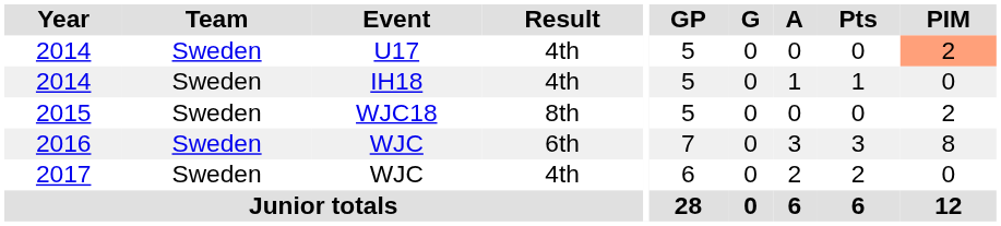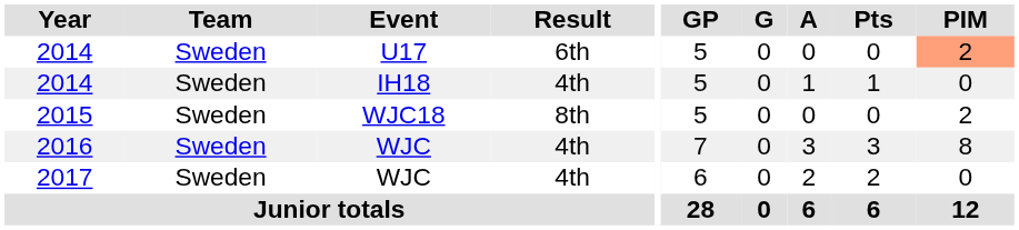 <table border="0" cellpadding="1" cellspacing="0" ID="Table3" style="text-align:center; width:40em">
 <tr ALIGN="center" bgcolor="#e0e0e0">
 <th>Year</th>
 <th>Team</th>
 <th>Event</th>
 <th>Result</th>
 <th rowspan="99" bgcolor="#ffffff"></th>
 <th>GP</th>
 <th>G</th>
 <th>A</th>
 <th>Pts</th>
 <th>PIM</th>
 </tr>
 <tr>
 <td><a href='#'>2014</a></td>
 <td><a href='#'>Sweden</a></td>
 <td><a href='#'>U17</a></td>
-<td>4th</td>
+<td>6th</td>
 <td>5</td>
 <td>0</td>
 <td>0</td>
 <td>0</td>
 <td style="background: lightsalmon;">2</td>
 </tr>
 <tr bgcolor="#f0f0f0">
 <td><a href='#'>2014</a></td>
 <td>Sweden</td>
 <td><a href='#'>IH18</a></td>
 <td>4th</td>
 <td>5</td>
 <td>0</td>
 <td>1</td>
 <td>1</td>
 <td>0</td>
 </tr>
 <tr>
 <td><a href='#'>2015</a></td>
 <td>Sweden</td>
 <td><a href='#'>WJC18</a></td>
 <td>8th</td>
 <td>5</td>
 <td>0</td>
 <td>0</td>
 <td>0</td>
 <td>2</td>
 </tr>
 <tr bgcolor="#f0f0f0">
 <td><a href='#'>2016</a></td>
 <td><a href='#'>Sweden</a></td>
 <td><a href='#'>WJC</a></td>
-<td>6th</td>
+<td>4th</td>
 <td>7</td>
 <td>0</td>
 <td>3</td>
 <td>3</td>
 <td>8</td>
 </tr>
 <tr>
 <td><a href='#'>2017</a></td>
 <td>Sweden</td>
 <td>WJC</td>
 <td>4th</td>
 <td>6</td>
 <td>0</td>
 <td>2</td>
 <td>2</td>
 <td>0</td>
 </tr>
 <tr bgcolor="#e0e0e0">
 <th colspan="4">Junior totals</th>
 <th>28</th>
 <th>0</th>
 <th>6</th>
 <th>6</th>
 <th>12</th>
 </tr>
 </table>
